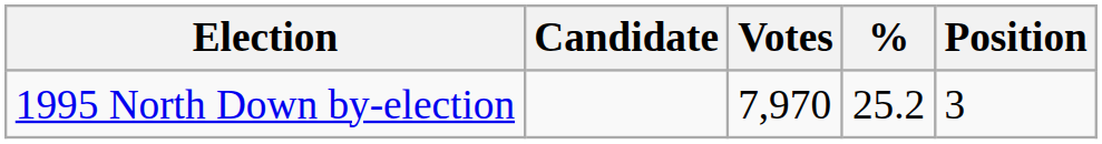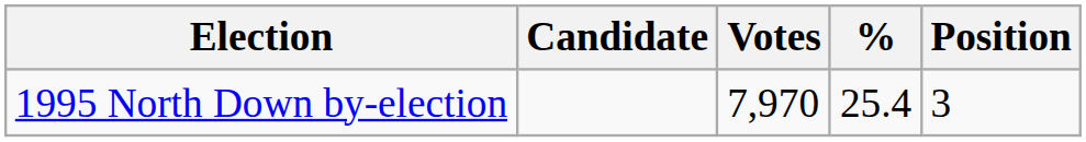 <table class="wikitable sortable">
 <tr>
 <th>Election</th>
 <th>Candidate</th>
 <th>Votes</th>
 <th>%</th>
 <th>Position</th>
 </tr>
 <tr>
 <td><a href='#'>1995 North Down by-election</a></td>
 <td></td>
 <td>7,970</td>
-<td>25.2</td>
+<td>25.4</td>
 <td>3</td>
 </tr>
 </table>
